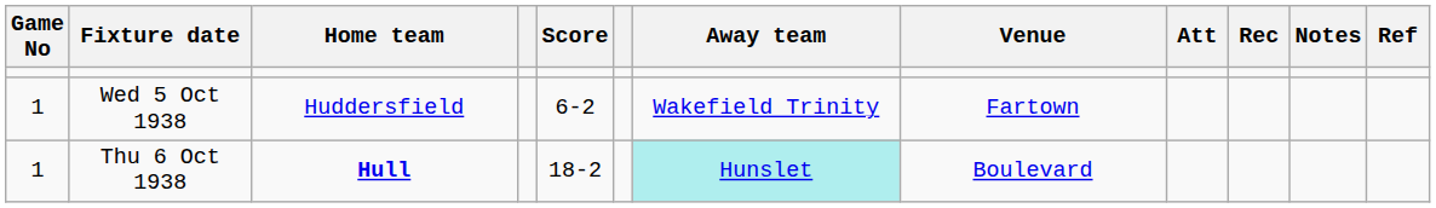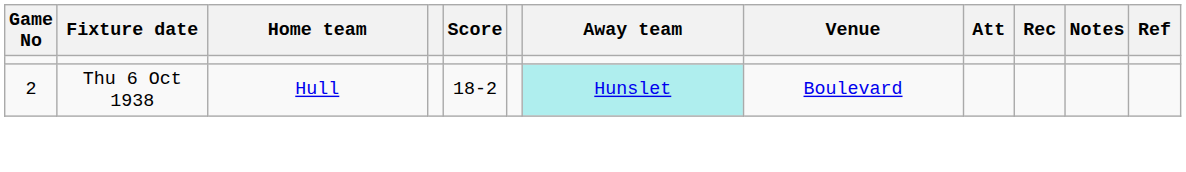 <table class="wikitable" style="text-align:center;">
 <tr>
 <th width=20 abbr="No">Game No</th>
 <th width=100 abbr="Date">Fixture date</th>
 <th width=150 abbr="Home team">Home team</th>
 <th width=5 abbr="space"></th>
 <th width=20 abbr="Score">Score</th>
 <th width=5 abbr="space"></th>
 <th width=150 abbr="Away team">Away team</th>
 <th width=150 abbr="Venue">Venue</th>
 <th width=30 abbr="Att">Att</th>
 <th width=30 abbr="Rec">Rec</th>
 <th width=20 abbr="Notes">Notes</th>
 <th width=30 abbr="Ref">Ref</th>
 </tr>
 <tr>
 <td></td>
 <td></td>
 <td></td>
 <td></td>
 <td></td>
 <td></td>
 <td></td>
 <td></td>
 <td></td>
 <td></td>
 <td></td>
 </tr>
 <tr>
-<td>1</td>
-<td>Wed 5 Oct 1938</td>
-<td><a href='#'>Huddersfield</a></td>
-<td></td>
-<td>6-2</td>
-<td></td>
-<td><a href='#'>Wakefield Trinity</a></td>
-<td><a href='#'>Fartown</a></td>
-<td></td>
-<td></td>
-<td></td>
-<td></td>
-</tr>
-<tr>
-<td>1</td>
+<td>2</td>
 <td>Thu 6 Oct 1938</td>
-<td><strong><a href='#'>Hull</a></strong></td>
+<td><a href='#'>Hull</a></td>
 <td></td>
 <td>18-2</td>
 <td></td>
 <td style="background: paleturquoise;"><a href='#'>Hunslet</a></td>
 <td><a href='#'>Boulevard</a></td>
 <td></td>
 <td></td>
 <td></td>
 <td></td>
 </tr>
 </table>
